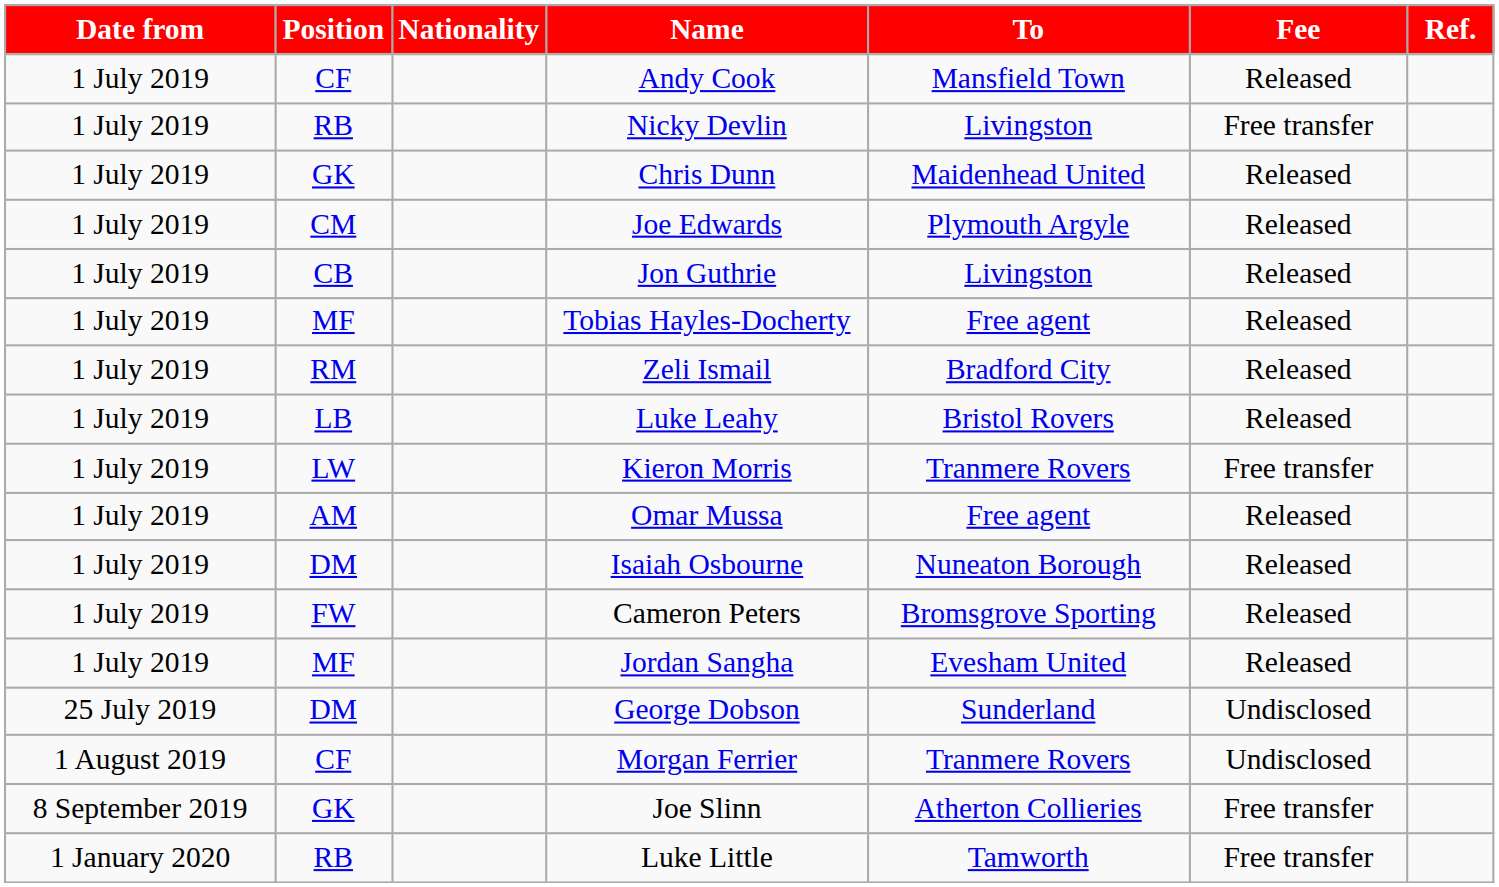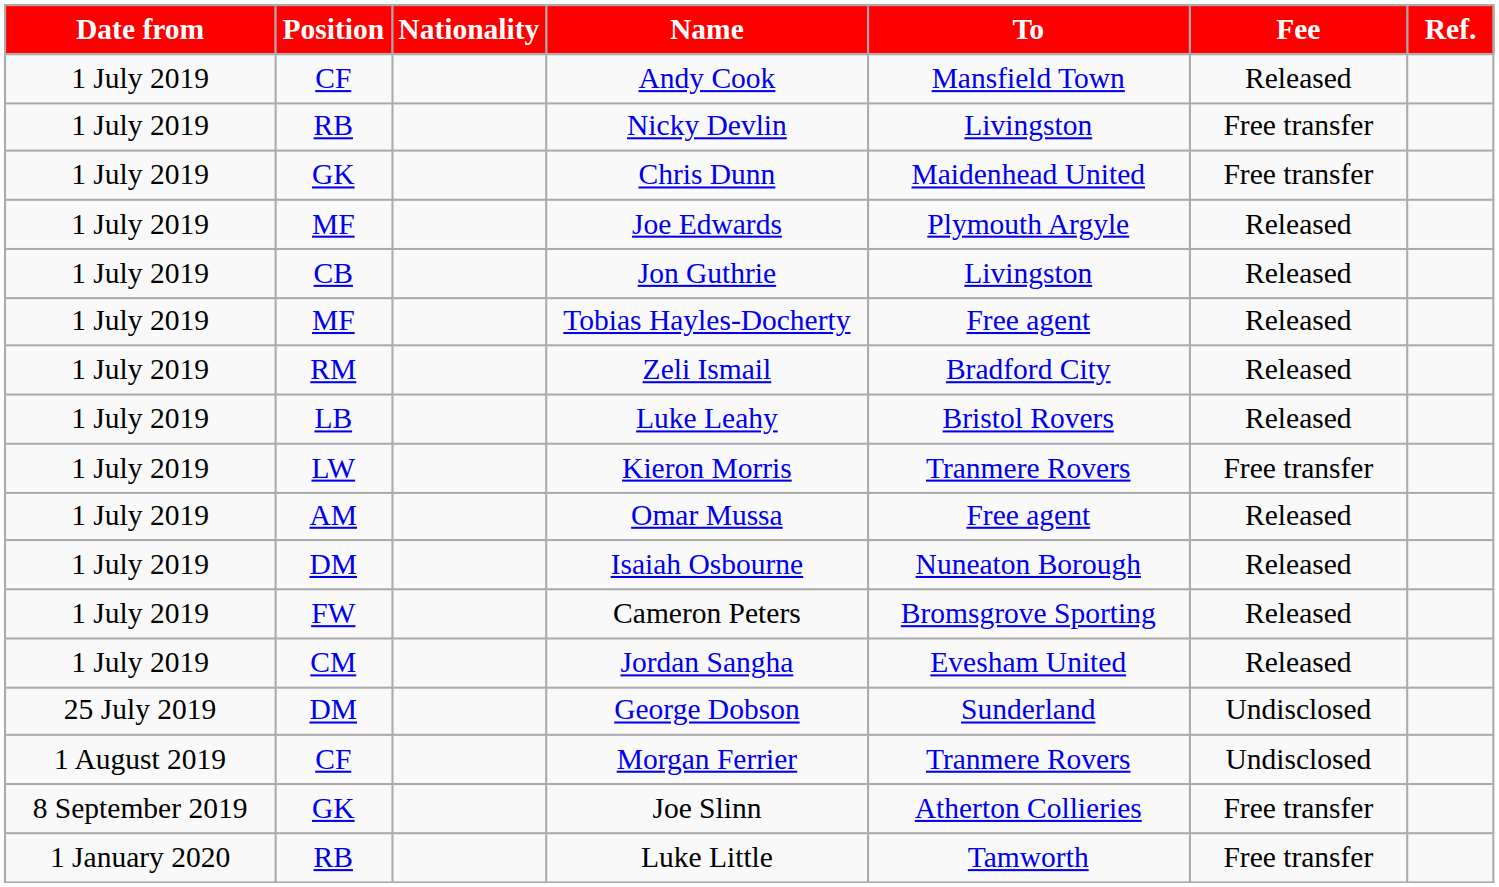 <table class="wikitable"  style="text-align:center; font-size:90%; ">
 <tr>
 <th style="background:#FF0000; color:#FFFFFF; width:125px;">Date from</th>
 <th style="background:#FF0000; color:#FFFFFF; width:50px;">Position</th>
 <th style="background:#FF0000; color:#FFFFFF; width:50px;">Nationality</th>
 <th style="background:#FF0000; color:#FFFFFF; width:150px;">Name</th>
 <th style="background:#FF0000; color:#FFFFFF; width:150px;">To</th>
 <th style="background:#FF0000; color:#FFFFFF; width:100px;">Fee</th>
 <th style="background:#FF0000; color:#FFFFFF; width:35px;">Ref.</th>
 </tr>
 <tr>
 <td>1 July 2019</td>
 <td><a href='#'>CF</a></td>
 <td></td>
 <td><a href='#'>Andy Cook</a></td>
 <td> <a href='#'>Mansfield Town</a></td>
 <td>Released</td>
 <td></td>
 </tr>
 <tr>
 <td>1 July 2019</td>
 <td><a href='#'>RB</a></td>
 <td></td>
 <td><a href='#'>Nicky Devlin</a></td>
 <td> <a href='#'>Livingston</a></td>
 <td>Free transfer</td>
 <td></td>
 </tr>
 <tr>
 <td>1 July 2019</td>
 <td><a href='#'>GK</a></td>
 <td></td>
 <td><a href='#'>Chris Dunn</a></td>
 <td> <a href='#'>Maidenhead United</a></td>
-<td>Released</td>
+<td>Free transfer</td>
 <td></td>
 </tr>
 <tr>
 <td>1 July 2019</td>
-<td><a href='#'>CM</a></td>
+<td><a href='#'>MF</a></td>
 <td></td>
 <td><a href='#'>Joe Edwards</a></td>
 <td> <a href='#'>Plymouth Argyle</a></td>
 <td>Released</td>
 <td></td>
 </tr>
 <tr>
 <td>1 July 2019</td>
 <td><a href='#'>CB</a></td>
 <td></td>
 <td><a href='#'>Jon Guthrie</a></td>
 <td> <a href='#'>Livingston</a></td>
 <td>Released</td>
 <td></td>
 </tr>
 <tr>
 <td>1 July 2019</td>
 <td><a href='#'>MF</a></td>
 <td></td>
 <td><a href='#'>Tobias Hayles-Docherty</a></td>
 <td> <a href='#'>Free agent</a></td>
 <td>Released</td>
 <td></td>
 </tr>
 <tr>
 <td>1 July 2019</td>
 <td><a href='#'>RM</a></td>
 <td></td>
 <td><a href='#'>Zeli Ismail</a></td>
 <td> <a href='#'>Bradford City</a></td>
 <td>Released</td>
 <td></td>
 </tr>
 <tr>
 <td>1 July 2019</td>
 <td><a href='#'>LB</a></td>
 <td></td>
 <td><a href='#'>Luke Leahy</a></td>
 <td> <a href='#'>Bristol Rovers</a></td>
 <td>Released</td>
 <td></td>
 </tr>
 <tr>
 <td>1 July 2019</td>
 <td><a href='#'>LW</a></td>
 <td></td>
 <td><a href='#'>Kieron Morris</a></td>
 <td> <a href='#'>Tranmere Rovers</a></td>
 <td>Free transfer</td>
 <td></td>
 </tr>
 <tr>
 <td>1 July 2019</td>
 <td><a href='#'>AM</a></td>
 <td></td>
 <td><a href='#'>Omar Mussa</a></td>
 <td> <a href='#'>Free agent</a></td>
 <td>Released</td>
 <td></td>
 </tr>
 <tr>
 <td>1 July 2019</td>
 <td><a href='#'>DM</a></td>
 <td></td>
 <td><a href='#'>Isaiah Osbourne</a></td>
 <td> <a href='#'>Nuneaton Borough</a></td>
 <td>Released</td>
 <td></td>
 </tr>
 <tr>
 <td>1 July 2019</td>
 <td><a href='#'>FW</a></td>
 <td></td>
 <td>Cameron Peters</td>
 <td> <a href='#'>Bromsgrove Sporting</a></td>
 <td>Released</td>
 <td></td>
 </tr>
 <tr>
 <td>1 July 2019</td>
-<td><a href='#'>MF</a></td>
+<td><a href='#'>CM</a></td>
 <td></td>
 <td><a href='#'>Jordan Sangha</a></td>
 <td> <a href='#'>Evesham United</a></td>
 <td>Released</td>
 <td></td>
 </tr>
 <tr>
 <td>25 July 2019</td>
 <td><a href='#'>DM</a></td>
 <td></td>
 <td><a href='#'>George Dobson</a></td>
 <td> <a href='#'>Sunderland</a></td>
 <td>Undisclosed</td>
 <td></td>
 </tr>
 <tr>
 <td>1 August 2019</td>
 <td><a href='#'>CF</a></td>
 <td></td>
 <td><a href='#'>Morgan Ferrier</a></td>
 <td> <a href='#'>Tranmere Rovers</a></td>
 <td>Undisclosed</td>
 <td></td>
 </tr>
 <tr>
 <td>8 September 2019</td>
 <td><a href='#'>GK</a></td>
 <td></td>
 <td>Joe Slinn</td>
 <td> <a href='#'>Atherton Collieries</a></td>
 <td>Free transfer</td>
 <td></td>
 </tr>
 <tr>
 <td>1 January 2020</td>
 <td><a href='#'>RB</a></td>
 <td></td>
 <td>Luke Little</td>
 <td> <a href='#'>Tamworth</a></td>
 <td>Free transfer</td>
 <td></td>
 </tr>
 </table>
